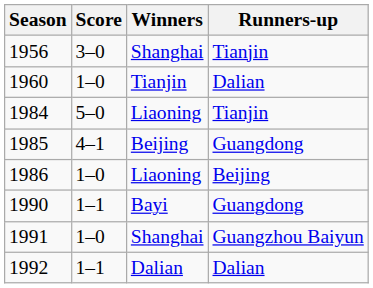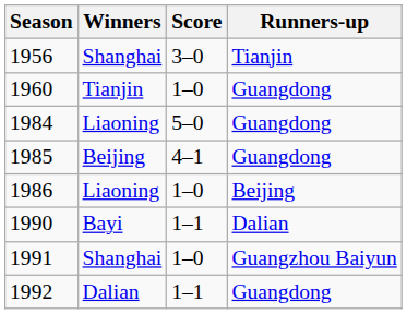 <table class="wikitable">
 <tr>
 <th>Season</th>
+<th>Winners</th>
 <th>Score</th>
-<th>Winners</th>
 <th>Runners-up</th>
 </tr>
 <tr>
 <td>1956</td>
+<td><a href='#'>Shanghai</a></td>
 <td>3–0</td>
-<td><a href='#'>Shanghai</a></td>
 <td><a href='#'>Tianjin</a></td>
 </tr>
 <tr>
 <td>1960</td>
+<td><a href='#'>Tianjin</a></td>
 <td>1–0</td>
-<td><a href='#'>Tianjin</a></td>
-<td><a href='#'>Dalian</a></td>
+<td><a href='#'>Guangdong</a></td>
 </tr>
 <tr>
 <td>1984</td>
+<td><a href='#'>Liaoning</a></td>
 <td>5–0</td>
-<td><a href='#'>Liaoning</a></td>
-<td><a href='#'>Tianjin</a></td>
+<td><a href='#'>Guangdong</a></td>
 </tr>
 <tr>
 <td>1985</td>
+<td><a href='#'>Beijing</a></td>
 <td>4–1</td>
-<td><a href='#'>Beijing</a></td>
 <td><a href='#'>Guangdong</a></td>
 </tr>
 <tr>
 <td>1986</td>
+<td><a href='#'>Liaoning</a></td>
 <td>1–0</td>
-<td><a href='#'>Liaoning</a></td>
 <td><a href='#'>Beijing</a></td>
 </tr>
 <tr>
 <td>1990</td>
+<td><a href='#'>Bayi</a></td>
 <td>1–1 <br></td>
-<td><a href='#'>Bayi</a></td>
-<td><a href='#'>Guangdong</a></td>
+<td><a href='#'>Dalian</a></td>
 </tr>
 <tr>
 <td>1991</td>
+<td><a href='#'>Shanghai</a></td>
 <td>1–0</td>
-<td><a href='#'>Shanghai</a></td>
 <td><a href='#'>Guangzhou Baiyun</a></td>
 </tr>
 <tr>
 <td>1992</td>
+<td><a href='#'>Dalian</a></td>
 <td>1–1<br></td>
-<td><a href='#'>Dalian</a></td>
-<td><a href='#'>Dalian</a></td>
+<td><a href='#'>Guangdong</a></td>
 </tr>
 </table>
